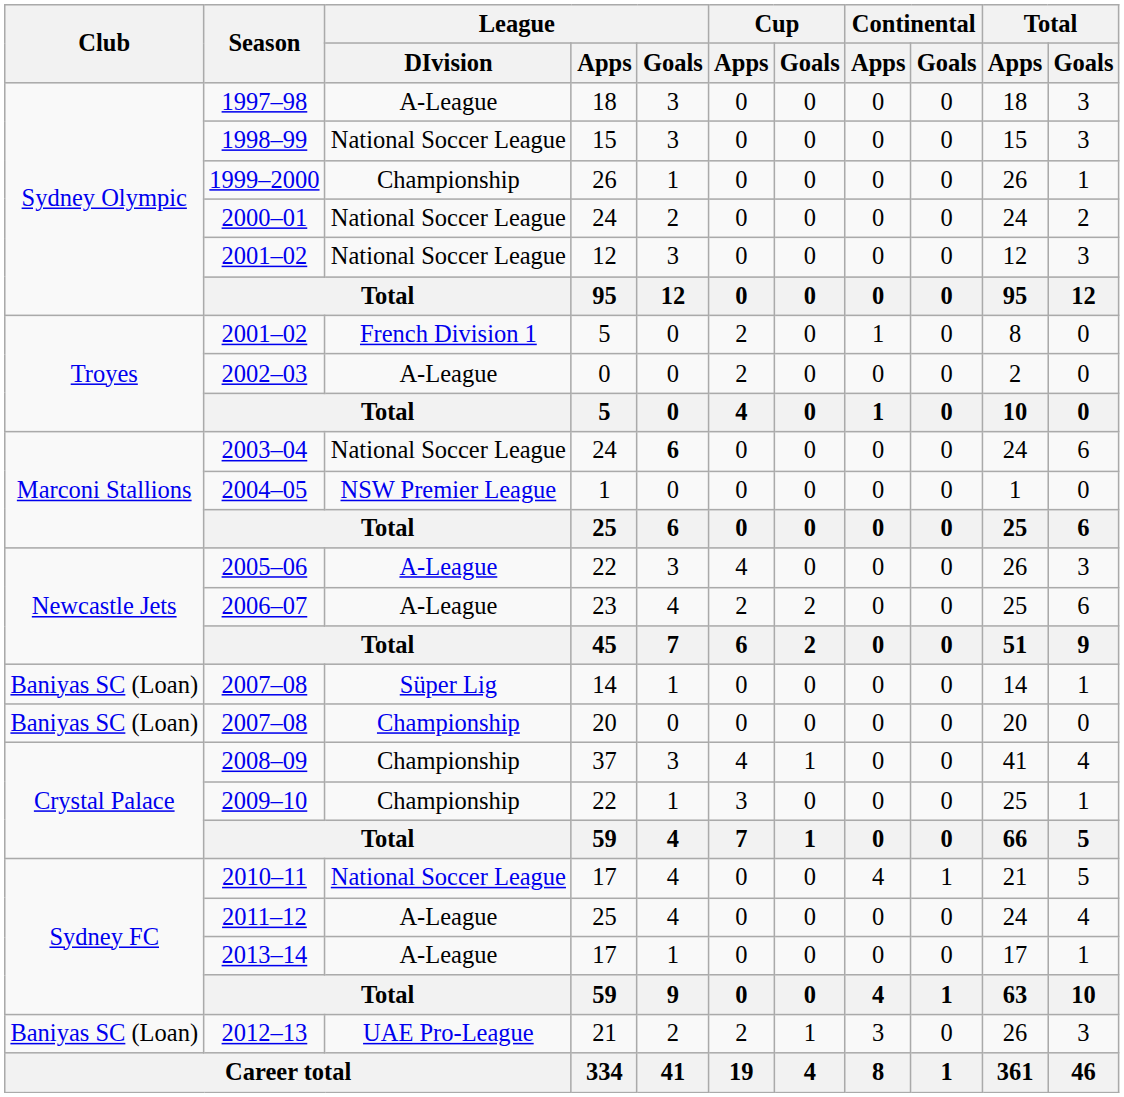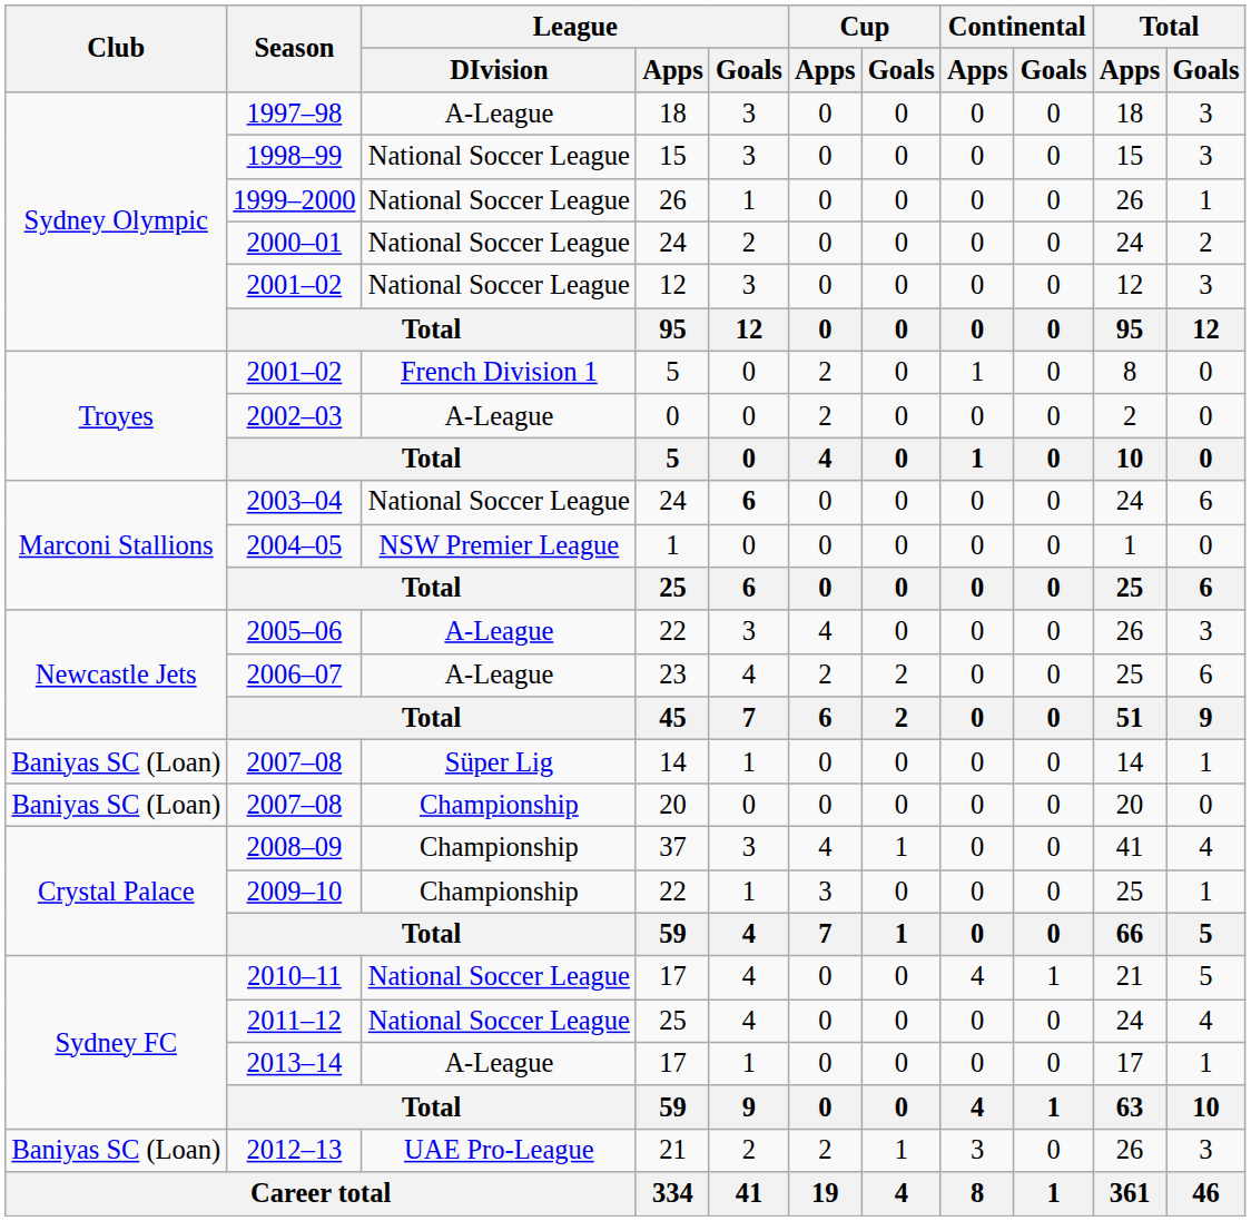 <table class="wikitable" style="text-align:center">
 <tr>
 <th rowspan="2">Club</th>
 <th rowspan="2">Season</th>
 <th colspan="3">League</th>
 <th colspan="2">Cup</th>
 <th colspan="2">Continental</th>
 <th colspan="2">Total</th>
 </tr>
 <tr>
 <th>DIvision</th>
 <th>Apps</th>
 <th>Goals</th>
 <th>Apps</th>
 <th>Goals</th>
 <th>Apps</th>
 <th>Goals</th>
 <th>Apps</th>
 <th>Goals</th>
 </tr>
 <tr>
 <td rowspan="6"><a href='#'>Sydney Olympic</a></td>
 <td><a href='#'>1997–98</a></td>
 <td>A-League</td>
 <td>18</td>
 <td>3</td>
 <td>0</td>
 <td>0</td>
 <td>0</td>
 <td>0</td>
 <td>18</td>
 <td>3</td>
 </tr>
 <tr>
 <td><a href='#'>1998–99</a></td>
 <td>National Soccer League</td>
 <td>15</td>
 <td>3</td>
 <td>0</td>
 <td>0</td>
 <td>0</td>
 <td>0</td>
 <td>15</td>
 <td>3</td>
 </tr>
 <tr>
 <td><a href='#'>1999–2000</a></td>
-<td>Championship</td>
+<td>National Soccer League</td>
 <td>26</td>
 <td>1</td>
 <td>0</td>
 <td>0</td>
 <td>0</td>
 <td>0</td>
 <td>26</td>
 <td>1</td>
 </tr>
 <tr>
 <td><a href='#'>2000–01</a></td>
 <td>National Soccer League</td>
 <td>24</td>
 <td>2</td>
 <td>0</td>
 <td>0</td>
 <td>0</td>
 <td>0</td>
 <td>24</td>
 <td>2</td>
 </tr>
 <tr>
 <td><a href='#'>2001–02</a></td>
 <td>National Soccer League</td>
 <td>12</td>
 <td>3</td>
 <td>0</td>
 <td>0</td>
 <td>0</td>
 <td>0</td>
 <td>12</td>
 <td>3</td>
 </tr>
 <tr>
 <th colspan="2">Total</th>
 <th>95</th>
 <th>12</th>
 <th>0</th>
 <th>0</th>
 <th>0</th>
 <th>0</th>
 <th>95</th>
 <th>12</th>
 </tr>
 <tr>
 <td rowspan="3"><a href='#'>Troyes</a></td>
 <td><a href='#'>2001–02</a></td>
 <td><a href='#'>French Division 1</a></td>
 <td>5</td>
 <td>0</td>
 <td>2</td>
 <td>0</td>
 <td>1</td>
 <td>0</td>
 <td>8</td>
 <td>0</td>
 </tr>
 <tr>
 <td><a href='#'>2002–03</a></td>
 <td>A-League</td>
 <td>0</td>
 <td>0</td>
 <td>2</td>
 <td>0</td>
 <td>0</td>
 <td>0</td>
 <td>2</td>
 <td>0</td>
 </tr>
 <tr>
 <th colspan="2">Total</th>
 <th>5</th>
 <th>0</th>
 <th>4</th>
 <th>0</th>
 <th>1</th>
 <th>0</th>
 <th>10</th>
 <th>0</th>
 </tr>
 <tr>
 <td rowspan="3"><a href='#'>Marconi Stallions</a></td>
 <td><a href='#'>2003–04</a></td>
 <td>National Soccer League</td>
 <td>24</td>
 <td><strong>6</strong></td>
 <td>0</td>
 <td>0</td>
 <td>0</td>
 <td>0</td>
 <td>24</td>
 <td>6</td>
 </tr>
 <tr>
 <td><a href='#'>2004–05</a></td>
 <td><a href='#'>NSW Premier League</a></td>
 <td>1</td>
 <td>0</td>
 <td>0</td>
 <td>0</td>
 <td>0</td>
 <td>0</td>
 <td>1</td>
 <td>0</td>
 </tr>
 <tr>
 <th colspan="2">Total</th>
 <th>25</th>
 <th>6</th>
 <th>0</th>
 <th>0</th>
 <th>0</th>
 <th>0</th>
 <th>25</th>
 <th>6</th>
 </tr>
 <tr>
 <td rowspan="3"><a href='#'>Newcastle Jets</a></td>
 <td><a href='#'>2005–06</a></td>
 <td><a href='#'>A-League</a></td>
 <td>22</td>
 <td>3</td>
 <td>4</td>
 <td>0</td>
 <td>0</td>
 <td>0</td>
 <td>26</td>
 <td>3</td>
 </tr>
 <tr>
 <td><a href='#'>2006–07</a></td>
 <td>A-League</td>
 <td>23</td>
 <td>4</td>
 <td>2</td>
 <td>2</td>
 <td>0</td>
 <td>0</td>
 <td>25</td>
 <td>6</td>
 </tr>
 <tr>
 <th colspan="2">Total</th>
 <th>45</th>
 <th>7</th>
 <th>6</th>
 <th>2</th>
 <th>0</th>
 <th>0</th>
 <th>51</th>
 <th>9</th>
 </tr>
 <tr>
 <td><a href='#'>Baniyas SC</a> (Loan)</td>
 <td><a href='#'>2007–08</a></td>
 <td><a href='#'>Süper Lig</a></td>
 <td>14</td>
 <td>1</td>
 <td>0</td>
 <td>0</td>
 <td>0</td>
 <td>0</td>
 <td>14</td>
 <td>1</td>
 </tr>
 <tr>
 <td><a href='#'>Baniyas SC</a> (Loan)</td>
 <td><a href='#'>2007–08</a></td>
 <td><a href='#'>Championship</a></td>
 <td>20</td>
 <td>0</td>
 <td>0</td>
 <td>0</td>
 <td>0</td>
 <td>0</td>
 <td>20</td>
 <td>0</td>
 </tr>
 <tr>
 <td rowspan="3"><a href='#'>Crystal Palace</a></td>
 <td><a href='#'>2008–09</a></td>
 <td>Championship</td>
 <td>37</td>
 <td>3</td>
 <td>4</td>
 <td>1</td>
 <td>0</td>
 <td>0</td>
 <td>41</td>
 <td>4</td>
 </tr>
 <tr>
 <td><a href='#'>2009–10</a></td>
 <td>Championship</td>
 <td>22</td>
 <td>1</td>
 <td>3</td>
 <td>0</td>
 <td>0</td>
 <td>0</td>
 <td>25</td>
 <td>1</td>
 </tr>
 <tr>
 <th colspan="2">Total</th>
 <th>59</th>
 <th>4</th>
 <th>7</th>
 <th>1</th>
 <th>0</th>
 <th>0</th>
 <th>66</th>
 <th>5</th>
 </tr>
 <tr>
 <td rowspan="4"><a href='#'>Sydney FC</a></td>
 <td><a href='#'>2010–11</a></td>
 <td><a href='#'>National Soccer League</a></td>
 <td>17</td>
 <td>4</td>
 <td>0</td>
 <td>0</td>
 <td>4</td>
 <td>1</td>
 <td>21</td>
 <td>5</td>
 </tr>
 <tr>
 <td><a href='#'>2011–12</a></td>
-<td>A-League</td>
+<td><a href='#'>National Soccer League</a></td>
 <td>25</td>
 <td>4</td>
 <td>0</td>
 <td>0</td>
 <td>0</td>
 <td>0</td>
 <td>24</td>
 <td>4</td>
 </tr>
 <tr>
 <td><a href='#'>2013–14</a></td>
 <td>A-League</td>
 <td>17</td>
 <td>1</td>
 <td>0</td>
 <td>0</td>
 <td>0</td>
 <td>0</td>
 <td>17</td>
 <td>1</td>
 </tr>
 <tr>
 <th colspan="2">Total</th>
 <th>59</th>
 <th>9</th>
 <th>0</th>
 <th>0</th>
 <th>4</th>
 <th>1</th>
 <th>63</th>
 <th>10</th>
 </tr>
 <tr>
 <td><a href='#'>Baniyas SC</a> (Loan)</td>
 <td><a href='#'>2012–13</a></td>
 <td><a href='#'>UAE Pro-League</a></td>
 <td>21</td>
 <td>2</td>
 <td>2</td>
 <td>1</td>
 <td>3</td>
 <td>0</td>
 <td>26</td>
 <td>3</td>
 </tr>
 <tr>
 <th colspan="3">Career total</th>
 <th>334</th>
 <th>41</th>
 <th>19</th>
 <th>4</th>
 <th>8</th>
 <th>1</th>
 <th>361</th>
 <th>46</th>
 </tr>
 </table>
